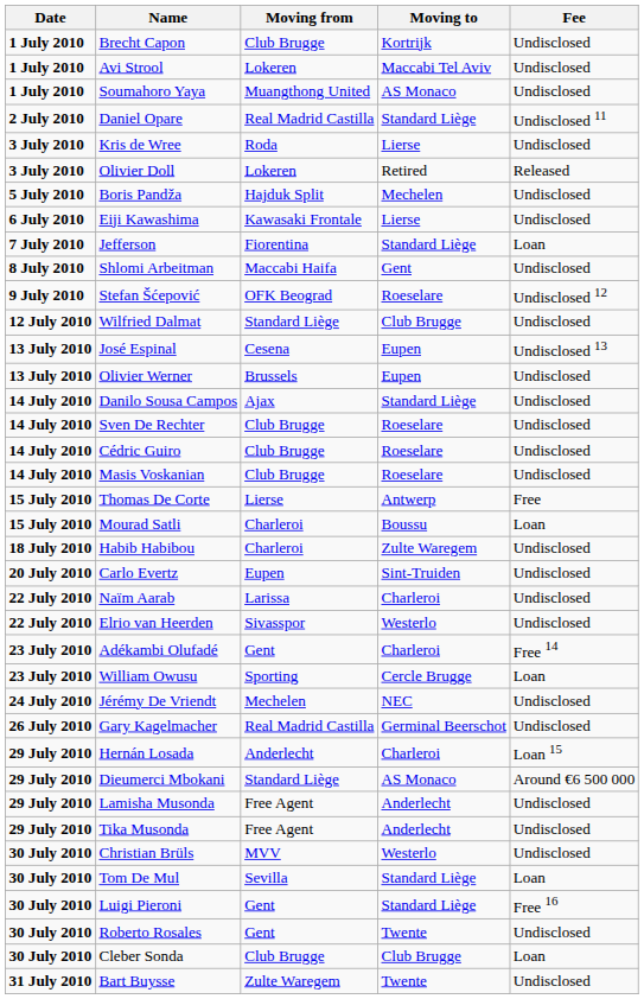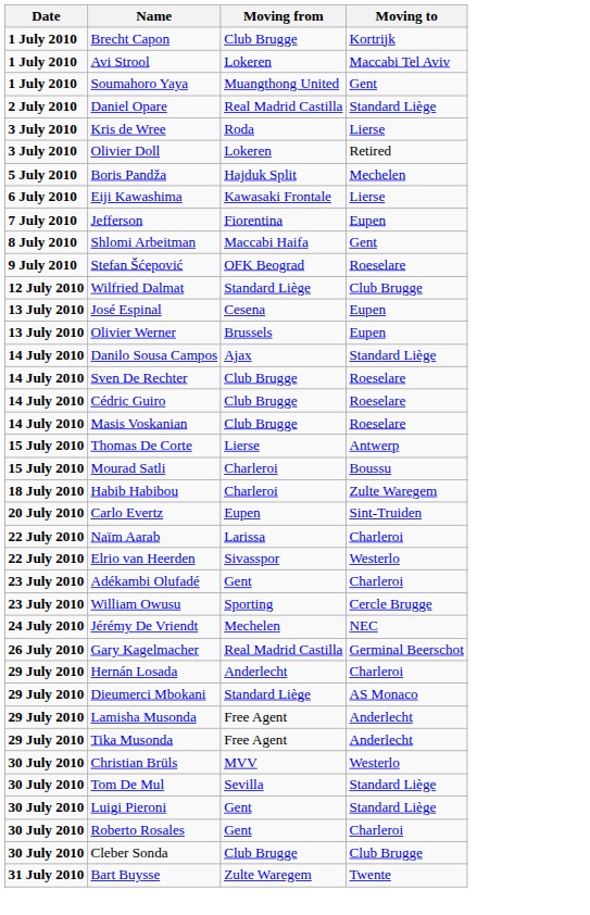 <table class="wikitable sortable">
 <tr>
 <th>Date</th>
 <th>Name</th>
 <th>Moving from</th>
 <th>Moving to</th>
-<th>Fee</th>
 </tr>
 <tr>
 <td><strong>1 July 2010</strong></td>
 <td><a href='#'>Brecht Capon</a></td>
 <td><a href='#'>Club Brugge</a></td>
 <td><a href='#'>Kortrijk</a></td>
-<td>Undisclosed </td>
 </tr>
 <tr>
 <td><strong>1 July 2010</strong></td>
 <td> <a href='#'>Avi Strool</a></td>
 <td><a href='#'>Lokeren</a></td>
 <td> <a href='#'>Maccabi Tel Aviv</a></td>
-<td>Undisclosed </td>
 </tr>
 <tr>
 <td><strong>1 July 2010</strong></td>
 <td> <a href='#'>Soumahoro Yaya</a></td>
 <td> <a href='#'>Muangthong United</a></td>
-<td> <a href='#'>AS Monaco</a></td>
-<td>Undisclosed </td>
+<td><a href='#'>Gent</a></td>
 </tr>
 <tr>
 <td><strong>2 July 2010</strong></td>
 <td> <a href='#'>Daniel Opare</a></td>
 <td> <a href='#'>Real Madrid Castilla</a></td>
 <td><a href='#'>Standard Liège</a></td>
-<td>Undisclosed <sup>11</sup> </td>
 </tr>
 <tr>
 <td><strong>3 July 2010</strong></td>
 <td><a href='#'>Kris de Wree</a></td>
 <td> <a href='#'>Roda</a></td>
 <td><a href='#'>Lierse</a></td>
-<td>Undisclosed </td>
 </tr>
 <tr>
 <td><strong>3 July 2010</strong></td>
 <td><a href='#'>Olivier Doll</a></td>
 <td><a href='#'>Lokeren</a></td>
 <td>Retired</td>
-<td>Released </td>
 </tr>
 <tr>
 <td><strong>5 July 2010</strong></td>
 <td> <a href='#'>Boris Pandža</a></td>
 <td> <a href='#'>Hajduk Split</a></td>
 <td><a href='#'>Mechelen</a></td>
-<td>Undisclosed </td>
 </tr>
 <tr>
 <td><strong>6 July 2010</strong></td>
 <td> <a href='#'>Eiji Kawashima</a></td>
 <td> <a href='#'>Kawasaki Frontale</a></td>
 <td><a href='#'>Lierse</a></td>
-<td>Undisclosed </td>
 </tr>
 <tr>
 <td><strong>7 July 2010</strong></td>
 <td> <a href='#'>Jefferson</a></td>
 <td> <a href='#'>Fiorentina</a></td>
-<td><a href='#'>Standard Liège</a></td>
-<td>Loan </td>
+<td><a href='#'>Eupen</a></td>
 </tr>
 <tr>
 <td><strong>8 July 2010</strong></td>
 <td> <a href='#'>Shlomi Arbeitman</a></td>
 <td> <a href='#'>Maccabi Haifa</a></td>
 <td><a href='#'>Gent</a></td>
-<td>Undisclosed </td>
 </tr>
 <tr>
 <td><strong>9 July 2010</strong></td>
 <td> <a href='#'>Stefan Šćepović</a></td>
 <td> <a href='#'>OFK Beograd</a></td>
 <td><a href='#'>Roeselare</a></td>
-<td>Undisclosed <sup>12</sup> </td>
 </tr>
 <tr>
 <td><strong>12 July 2010</strong></td>
 <td> <a href='#'>Wilfried Dalmat</a></td>
 <td><a href='#'>Standard Liège</a></td>
 <td><a href='#'>Club Brugge</a></td>
-<td>Undisclosed </td>
 </tr>
 <tr>
 <td><strong>13 July 2010</strong></td>
 <td> <a href='#'>José Espinal</a></td>
 <td> <a href='#'>Cesena</a></td>
 <td><a href='#'>Eupen</a></td>
-<td>Undisclosed <sup>13</sup> </td>
 </tr>
 <tr>
 <td><strong>13 July 2010</strong></td>
 <td><a href='#'>Olivier Werner</a></td>
 <td><a href='#'>Brussels</a></td>
 <td><a href='#'>Eupen</a></td>
-<td>Undisclosed </td>
 </tr>
 <tr>
 <td><strong>14 July 2010</strong></td>
 <td> <a href='#'>Danilo Sousa Campos</a></td>
 <td> <a href='#'>Ajax</a></td>
 <td><a href='#'>Standard Liège</a></td>
-<td>Undisclosed </td>
 </tr>
 <tr>
 <td><strong>14 July 2010</strong></td>
 <td><a href='#'>Sven De Rechter</a></td>
 <td><a href='#'>Club Brugge</a></td>
 <td><a href='#'>Roeselare</a></td>
-<td>Undisclosed </td>
 </tr>
 <tr>
 <td><strong>14 July 2010</strong></td>
 <td><a href='#'>Cédric Guiro</a></td>
 <td><a href='#'>Club Brugge</a></td>
 <td><a href='#'>Roeselare</a></td>
-<td>Undisclosed </td>
 </tr>
 <tr>
 <td><strong>14 July 2010</strong></td>
 <td><a href='#'>Masis Voskanian</a></td>
 <td><a href='#'>Club Brugge</a></td>
 <td><a href='#'>Roeselare</a></td>
-<td>Undisclosed </td>
 </tr>
 <tr>
 <td><strong>15 July 2010</strong></td>
 <td><a href='#'>Thomas De Corte</a></td>
 <td><a href='#'>Lierse</a></td>
 <td><a href='#'>Antwerp</a></td>
-<td>Free </td>
 </tr>
 <tr>
 <td><strong>15 July 2010</strong></td>
 <td> <a href='#'>Mourad Satli</a></td>
 <td><a href='#'>Charleroi</a></td>
 <td><a href='#'>Boussu</a></td>
-<td>Loan </td>
 </tr>
 <tr>
 <td><strong>18 July 2010</strong></td>
 <td> <a href='#'>Habib Habibou</a></td>
 <td><a href='#'>Charleroi</a></td>
 <td><a href='#'>Zulte Waregem</a></td>
-<td>Undisclosed </td>
 </tr>
 <tr>
 <td><strong>20 July 2010</strong></td>
 <td><a href='#'>Carlo Evertz</a></td>
 <td><a href='#'>Eupen</a></td>
 <td><a href='#'>Sint-Truiden</a></td>
-<td>Undisclosed </td>
 </tr>
 <tr>
 <td><strong>22 July 2010</strong></td>
 <td><a href='#'>Naïm Aarab</a></td>
 <td> <a href='#'>Larissa</a></td>
 <td><a href='#'>Charleroi</a></td>
-<td>Undisclosed </td>
 </tr>
 <tr>
 <td><strong>22 July 2010</strong></td>
 <td> <a href='#'>Elrio van Heerden</a></td>
 <td> <a href='#'>Sivasspor</a></td>
 <td><a href='#'>Westerlo</a></td>
-<td>Undisclosed </td>
 </tr>
 <tr>
 <td><strong>23 July 2010</strong></td>
 <td> <a href='#'>Adékambi Olufadé</a></td>
 <td><a href='#'>Gent</a></td>
 <td><a href='#'>Charleroi</a></td>
-<td>Free <sup>14</sup> </td>
 </tr>
 <tr>
 <td><strong>23 July 2010</strong></td>
 <td> <a href='#'>William Owusu</a></td>
 <td> <a href='#'>Sporting</a></td>
 <td><a href='#'>Cercle Brugge</a></td>
-<td>Loan </td>
 </tr>
 <tr>
 <td><strong>24 July 2010</strong></td>
 <td><a href='#'>Jérémy De Vriendt</a></td>
 <td><a href='#'>Mechelen</a></td>
 <td> <a href='#'>NEC</a></td>
-<td>Undisclosed </td>
 </tr>
 <tr>
 <td><strong>26 July 2010</strong></td>
 <td> <a href='#'>Gary Kagelmacher</a></td>
 <td> <a href='#'>Real Madrid Castilla</a></td>
 <td><a href='#'>Germinal Beerschot</a></td>
-<td>Undisclosed </td>
 </tr>
 <tr>
 <td><strong>29 July 2010</strong></td>
 <td> <a href='#'>Hernán Losada</a></td>
 <td><a href='#'>Anderlecht</a></td>
 <td><a href='#'>Charleroi</a></td>
-<td>Loan <sup>15</sup> </td>
 </tr>
 <tr>
 <td><strong>29 July 2010</strong></td>
 <td> <a href='#'>Dieumerci Mbokani</a></td>
 <td><a href='#'>Standard Liège</a></td>
 <td> <a href='#'>AS Monaco</a></td>
-<td>Around €6 500 000</td>
 </tr>
 <tr>
 <td><strong>29 July 2010</strong></td>
 <td> <a href='#'>Lamisha Musonda</a></td>
 <td>Free Agent</td>
 <td><a href='#'>Anderlecht</a></td>
-<td>Undisclosed </td>
 </tr>
 <tr>
 <td><strong>29 July 2010</strong></td>
 <td> <a href='#'>Tika Musonda</a></td>
 <td>Free Agent</td>
 <td><a href='#'>Anderlecht</a></td>
-<td>Undisclosed </td>
 </tr>
 <tr>
 <td><strong>30 July 2010</strong></td>
 <td><a href='#'>Christian Brüls</a></td>
 <td> <a href='#'>MVV</a></td>
 <td><a href='#'>Westerlo</a></td>
-<td>Undisclosed </td>
 </tr>
 <tr>
 <td><strong>30 July 2010</strong></td>
 <td><a href='#'>Tom De Mul</a></td>
 <td> <a href='#'>Sevilla</a></td>
 <td><a href='#'>Standard Liège</a></td>
-<td>Loan </td>
 </tr>
 <tr>
 <td><strong>30 July 2010</strong></td>
 <td><a href='#'>Luigi Pieroni</a></td>
 <td><a href='#'>Gent</a></td>
 <td><a href='#'>Standard Liège</a></td>
-<td>Free <sup>16</sup> </td>
 </tr>
 <tr>
 <td><strong>30 July 2010</strong></td>
 <td> <a href='#'>Roberto Rosales</a></td>
 <td><a href='#'>Gent</a></td>
-<td> <a href='#'>Twente</a></td>
-<td>Undisclosed </td>
+<td><a href='#'>Charleroi</a></td>
 </tr>
 <tr>
 <td><strong>30 July 2010</strong></td>
 <td> Cleber Sonda</td>
 <td><a href='#'>Club Brugge</a></td>
 <td><a href='#'>Club Brugge</a></td>
-<td>Loan </td>
 </tr>
 <tr>
 <td><strong>31 July 2010</strong></td>
 <td><a href='#'>Bart Buysse</a></td>
 <td><a href='#'>Zulte Waregem</a></td>
 <td> <a href='#'>Twente</a></td>
-<td>Undisclosed </td>
 </tr>
 </table>
